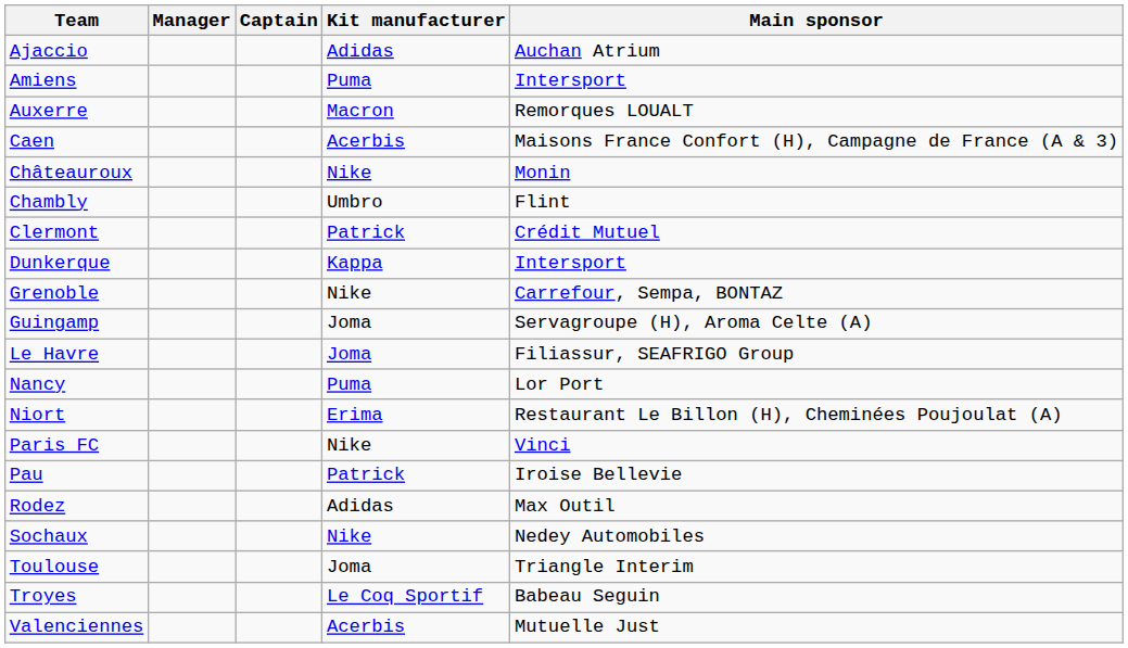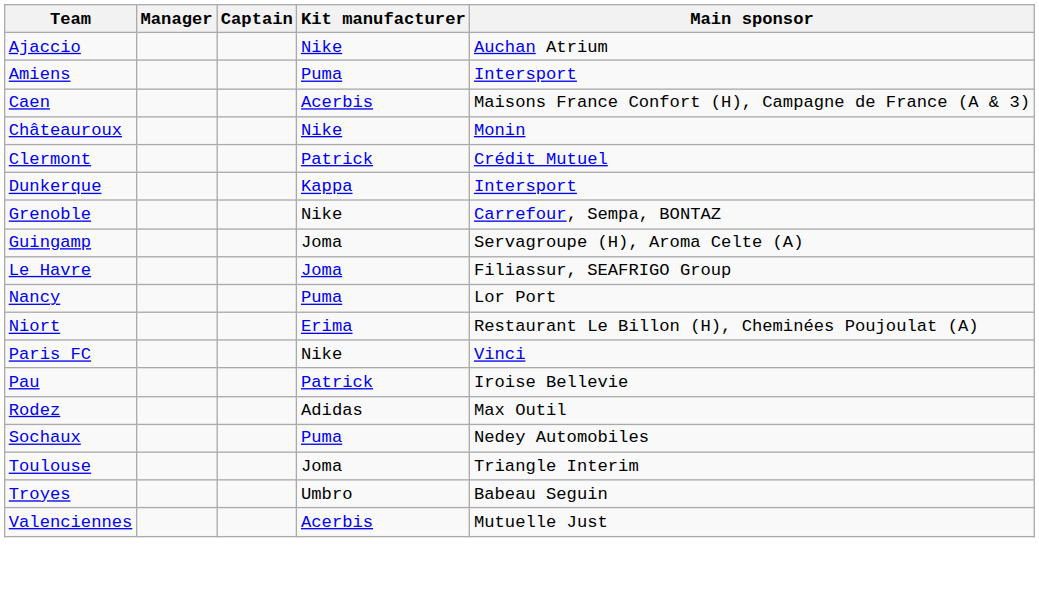 <table class="wikitable sortable" style="text-align: left;">
 <tr>
 <th>Team</th>
 <th>Manager</th>
 <th>Captain</th>
 <th>Kit manufacturer</th>
 <th>Main sponsor</th>
 </tr>
 <tr>
 <td><a href='#'>Ajaccio</a></td>
 <td> </td>
 <td> </td>
-<td><a href='#'>Adidas</a></td>
+<td><a href='#'>Nike</a></td>
 <td><a href='#'>Auchan</a> Atrium</td>
 </tr>
 <tr>
 <td><a href='#'>Amiens</a></td>
 <td> </td>
 <td> </td>
 <td><a href='#'>Puma</a></td>
 <td><a href='#'>Intersport</a></td>
-</tr>
-<tr>
-<td><a href='#'>Auxerre</a></td>
-<td> </td>
-<td> </td>
-<td><a href='#'>Macron</a></td>
-<td>Remorques LOUALT</td>
 </tr>
 <tr>
 <td><a href='#'>Caen</a></td>
 <td> </td>
 <td> </td>
 <td><a href='#'>Acerbis</a></td>
 <td>Maisons France Confort (H), Campagne de France (A & 3)</td>
 </tr>
 <tr>
 <td><a href='#'>Châteauroux</a></td>
 <td> </td>
 <td> </td>
 <td><a href='#'>Nike</a></td>
 <td><a href='#'>Monin</a></td>
-</tr>
-<tr>
-<td><a href='#'>Chambly</a></td>
-<td> </td>
-<td> </td>
-<td>Umbro</td>
-<td>Flint</td>
 </tr>
 <tr>
 <td><a href='#'>Clermont</a></td>
 <td> </td>
 <td> </td>
 <td><a href='#'>Patrick</a></td>
 <td><a href='#'>Crédit Mutuel</a></td>
 </tr>
 <tr>
 <td><a href='#'>Dunkerque</a></td>
 <td> </td>
 <td> </td>
 <td><a href='#'>Kappa</a></td>
 <td><a href='#'>Intersport</a></td>
 </tr>
 <tr>
 <td><a href='#'>Grenoble</a></td>
 <td> </td>
 <td> </td>
 <td>Nike</td>
 <td><a href='#'>Carrefour</a>, Sempa, BONTAZ</td>
 </tr>
 <tr>
 <td><a href='#'>Guingamp</a></td>
 <td> </td>
 <td> </td>
 <td>Joma</td>
 <td>Servagroupe (H), Aroma Celte (A)</td>
 </tr>
 <tr>
 <td><a href='#'>Le Havre</a></td>
 <td> </td>
 <td> </td>
 <td><a href='#'>Joma</a></td>
 <td>Filiassur, SEAFRIGO Group</td>
 </tr>
 <tr>
 <td><a href='#'>Nancy</a></td>
 <td> </td>
 <td> </td>
 <td><a href='#'>Puma</a></td>
 <td>Lor Port</td>
 </tr>
 <tr>
 <td><a href='#'>Niort</a></td>
 <td> </td>
 <td> </td>
 <td><a href='#'>Erima</a></td>
 <td>Restaurant Le Billon (H), Cheminées Poujoulat (A)</td>
 </tr>
 <tr>
 <td><a href='#'>Paris FC</a></td>
 <td> </td>
 <td> </td>
 <td>Nike</td>
 <td><a href='#'>Vinci</a></td>
 </tr>
 <tr>
 <td><a href='#'>Pau</a></td>
 <td> </td>
 <td> </td>
 <td><a href='#'>Patrick</a></td>
 <td>Iroise Bellevie</td>
 </tr>
 <tr>
 <td><a href='#'>Rodez</a></td>
 <td> </td>
 <td> </td>
 <td>Adidas</td>
 <td>Max Outil</td>
 </tr>
 <tr>
 <td><a href='#'>Sochaux</a></td>
 <td> </td>
 <td> </td>
-<td><a href='#'>Nike</a></td>
+<td><a href='#'>Puma</a></td>
 <td>Nedey Automobiles</td>
 </tr>
 <tr>
 <td><a href='#'>Toulouse</a></td>
 <td> </td>
 <td> </td>
 <td>Joma</td>
 <td>Triangle Interim</td>
 </tr>
 <tr>
 <td><a href='#'>Troyes</a></td>
 <td> </td>
 <td> </td>
-<td><a href='#'>Le Coq Sportif</a></td>
+<td>Umbro</td>
 <td>Babeau Seguin</td>
 </tr>
 <tr>
 <td><a href='#'>Valenciennes</a></td>
 <td> </td>
 <td> </td>
 <td><a href='#'>Acerbis</a></td>
 <td>Mutuelle Just</td>
 </tr>
 </table>
